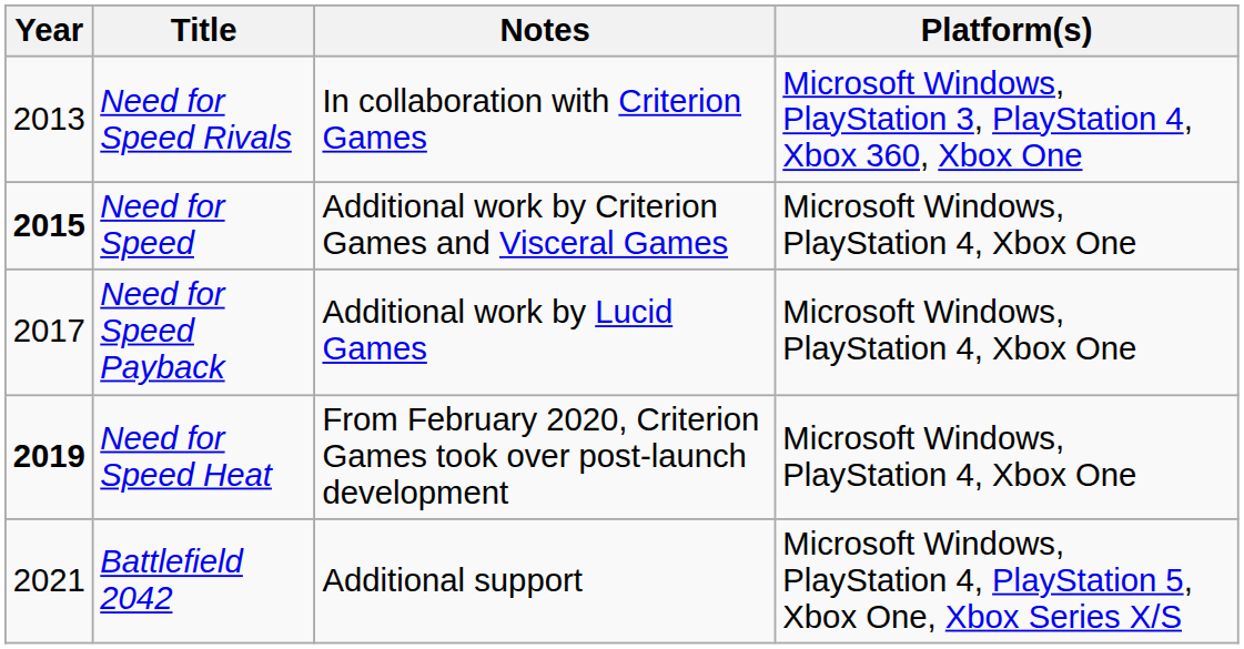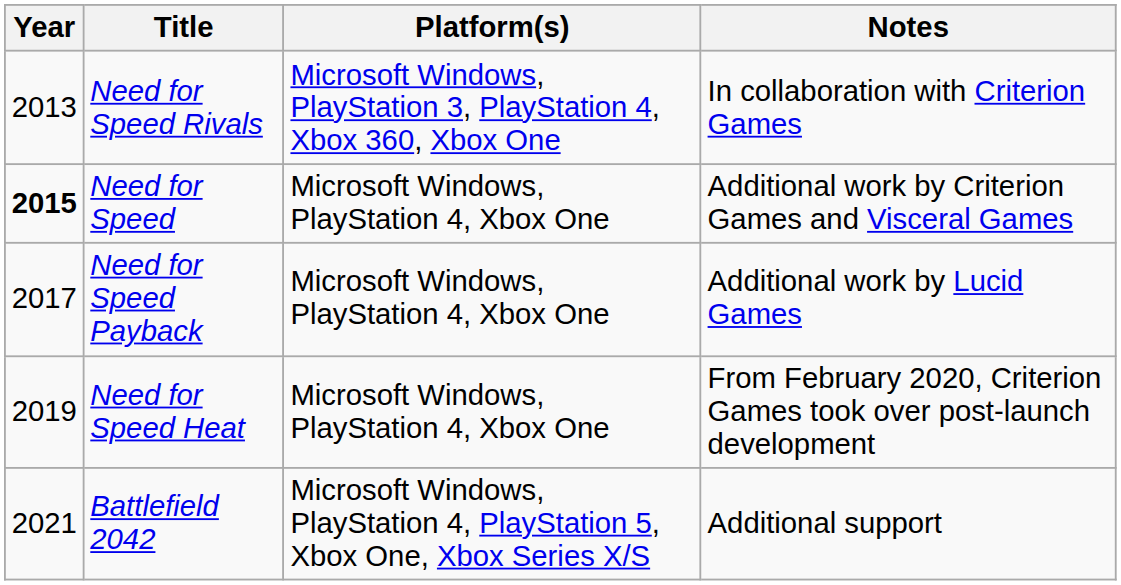 <table class="wikitable sortable">
 <tr>
 <th>Year</th>
 <th>Title</th>
+<th>Platform(s)</th>
 <th>Notes</th>
-<th>Platform(s)</th>
 </tr>
 <tr>
 <td>2013</td>
 <td><em><a href='#'>Need for Speed Rivals</a></em></td>
+<td><a href='#'>Microsoft Windows</a>, <a href='#'>PlayStation 3</a>, <a href='#'>PlayStation 4</a>, <a href='#'>Xbox 360</a>, <a href='#'>Xbox One</a></td>
 <td>In collaboration with <a href='#'>Criterion Games</a></td>
-<td><a href='#'>Microsoft Windows</a>, <a href='#'>PlayStation 3</a>, <a href='#'>PlayStation 4</a>, <a href='#'>Xbox 360</a>, <a href='#'>Xbox One</a></td>
 </tr>
 <tr>
 <td><strong>2015</strong></td>
 <td><em><a href='#'>Need for Speed</a></em></td>
+<td>Microsoft Windows, PlayStation 4, Xbox One</td>
 <td>Additional work by Criterion Games and <a href='#'>Visceral Games</a></td>
-<td>Microsoft Windows, PlayStation 4, Xbox One</td>
 </tr>
 <tr>
 <td>2017</td>
 <td><em><a href='#'>Need for Speed Payback</a></em></td>
+<td>Microsoft Windows, PlayStation 4, Xbox One</td>
 <td>Additional work by <a href='#'>Lucid Games</a></td>
-<td>Microsoft Windows, PlayStation 4, Xbox One</td>
 </tr>
 <tr>
-<td><strong>2019</strong></td>
+<td>2019</td>
 <td><em><a href='#'>Need for Speed Heat</a></em></td>
+<td>Microsoft Windows, PlayStation 4, Xbox One</td>
 <td>From February 2020, Criterion Games took over post-launch development</td>
-<td>Microsoft Windows, PlayStation 4, Xbox One</td>
 </tr>
 <tr>
 <td>2021</td>
 <td><em><a href='#'>Battlefield 2042</a></em></td>
+<td>Microsoft Windows, PlayStation 4, <a href='#'>PlayStation 5</a>, Xbox One, <a href='#'>Xbox Series X/S</a></td>
 <td>Additional support</td>
-<td>Microsoft Windows, PlayStation 4, <a href='#'>PlayStation 5</a>, Xbox One, <a href='#'>Xbox Series X/S</a></td>
 </tr>
 </table>
